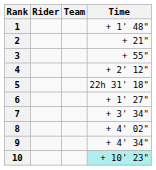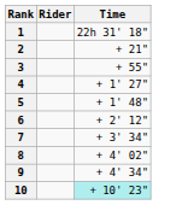 <table class="wikitable" margin-bottom:0;">
 <tr>
 <th scope="col">Rank</th>
 <th scope="col">Rider</th>
-<th scope="col">Team</th>
 <th scope="col">Time</th>
 </tr>
 <tr>
 <th scope="row">1</th>
 <td> </td>
-<td></td>
-<td align="right">+ 1' 48"</td>
+<td align="right">22h 31' 18"</td>
 </tr>
 <tr>
 <th scope="row">2</th>
-<td></td>
 <td></td>
 <td align="right">+ 21"</td>
 </tr>
 <tr>
 <th scope="row">3</th>
 <td></td>
-<td></td>
 <td align="right">+ 55"</td>
 </tr>
 <tr>
 <th scope="row">4</th>
 <td></td>
+<td align="right">+ 1' 27"</td>
+</tr>
+<tr>
+<th scope="row">5</th>
+<td></td>
+<td align="right">+ 1' 48"</td>
+</tr>
+<tr>
+<th scope="row">6</th>
 <td></td>
 <td align="right">+ 2' 12"</td>
 </tr>
 <tr>
-<th scope="row">5</th>
-<td></td>
-<td></td>
-<td align="right">22h 31' 18"</td>
-</tr>
-<tr>
-<th scope="row">6</th>
-<td></td>
-<td></td>
-<td align="right">+ 1' 27"</td>
-</tr>
-<tr>
 <th scope="row">7</th>
-<td></td>
 <td></td>
 <td align="right">+ 3' 34"</td>
 </tr>
 <tr>
 <th scope="row">8</th>
 <td></td>
-<td></td>
 <td align="right">+ 4' 02"</td>
 </tr>
 <tr>
 <th scope="row">9</th>
-<td></td>
 <td></td>
 <td align="right">+ 4' 34"</td>
 </tr>
 <tr>
 <th scope="row">10</th>
 <td></td>
-<td></td>
 <td align="right" style="background: paleturquoise;">+ 10' 23"</td>
 </tr>
 </table>
